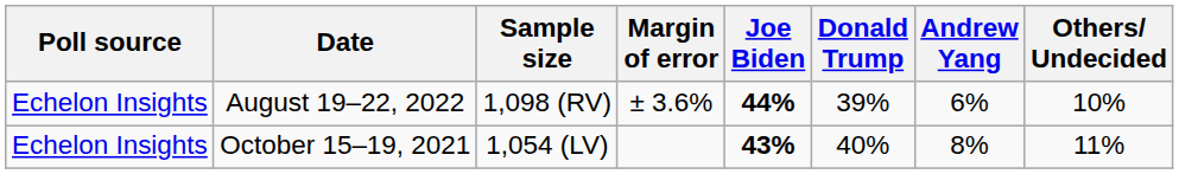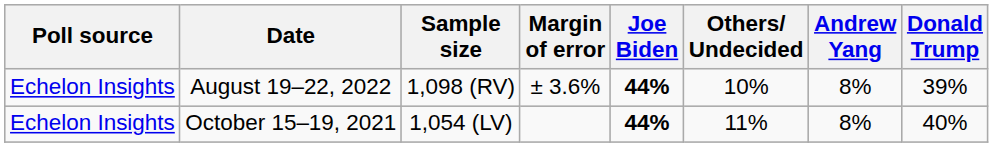 <table class="wikitable sortable mw-datatable" style="text-align:center;font-size:90%;line-height:17px">
 <tr>
 <th>Poll source</th>
 <th>Date</th>
 <th>Sample<br>size</th>
 <th>Margin<br>of error</th>
 <th class="unsortable"><a href='#'>Joe<br>Biden</a><br><small></small></th>
+<th class="unsortable">Others/<br>Undecided</th>
+<th class="unsortable"><a href='#'>Andrew<br>Yang</a><br><small></small></th>
 <th class="unsortable"><a href='#'>Donald<br>Trump</a><br><small></small></th>
-<th class="unsortable"><a href='#'>Andrew<br>Yang</a><br><small></small></th>
-<th class="unsortable">Others/<br>Undecided</th>
 </tr>
 <tr>
 <td><a href='#'>Echelon Insights</a></td>
 <td data-sort-value="2022-08-22">August 19–22, 2022</td>
 <td>1,098 (RV)</td>
 <td>± 3.6%</td>
 <td><strong>44%</strong></td>
+<td>10%</td>
+<td>8%</td>
 <td>39%</td>
-<td>6%</td>
-<td>10%</td>
 </tr>
 <tr>
 <td><a href='#'>Echelon Insights</a></td>
 <td data-sort-value="2021-10-19">October 15–19, 2021</td>
 <td>1,054 (LV)</td>
 <td></td>
-<td><strong>43%</strong></td>
+<td><strong>44%</strong></td>
+<td>11%</td>
+<td>8%</td>
 <td>40%</td>
-<td>8%</td>
-<td>11%</td>
 </tr>
 </table>
